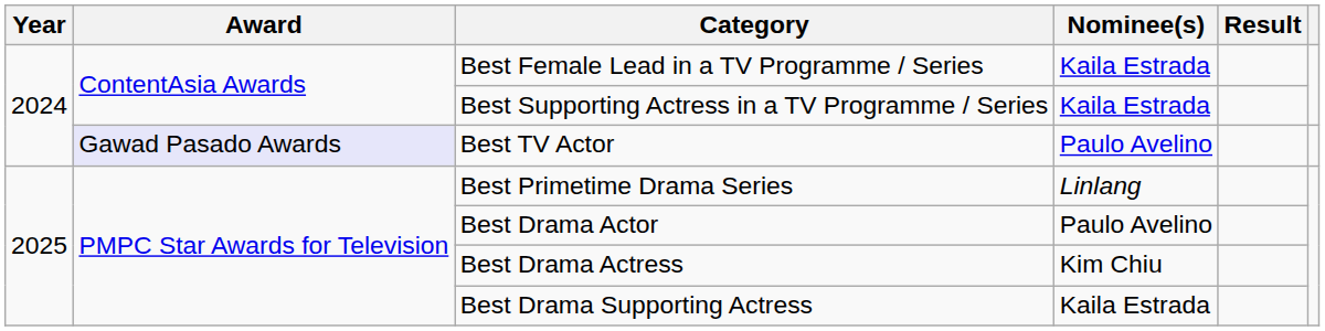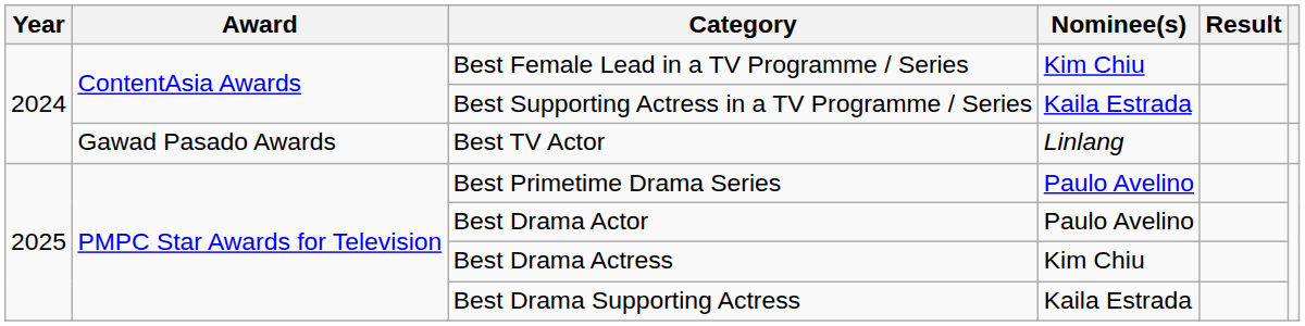 <table class="wikitable">
 <tr>
 <th>Year</th>
 <th>Award</th>
 <th>Category</th>
 <th>Nominee(s)</th>
 <th>Result</th>
 <th></th>
 </tr>
 <tr>
 <td rowspan="3">2024</td>
 <td rowspan="2"><a href='#'>ContentAsia Awards</a></td>
 <td>Best Female Lead in a TV Programme / Series</td>
-<td><a href='#'>Kaila Estrada</a></td>
+<td><a href='#'>Kim Chiu</a></td>
 <td></td>
 <td rowspan="2"></td>
 </tr>
 <tr>
 <td>Best Supporting Actress in a TV Programme / Series</td>
 <td><a href='#'>Kaila Estrada</a></td>
 <td></td>
 </tr>
 <tr>
-<td rowspan="1" style="background: lavender;">Gawad Pasado Awards</td>
+<td rowspan="1">Gawad Pasado Awards</td>
 <td>Best TV Actor</td>
-<td><a href='#'>Paulo Avelino</a></td>
+<td><em>Linlang</em></td>
 <td></td>
 <td rowspan="1"></td>
 </tr>
 <tr>
 <td rowspan="4">2025</td>
 <td rowspan="4"><a href='#'>PMPC Star Awards for Television</a></td>
 <td>Best Primetime Drama Series</td>
-<td><em>Linlang</em></td>
+<td><a href='#'>Paulo Avelino</a></td>
 <td></td>
 <td rowspan="4"></td>
 </tr>
 <tr>
 <td>Best Drama Actor</td>
 <td>Paulo Avelino</td>
 <td></td>
 </tr>
 <tr>
 <td>Best Drama Actress</td>
 <td>Kim Chiu</td>
 <td></td>
 </tr>
 <tr>
 <td>Best Drama Supporting Actress</td>
 <td>Kaila Estrada</td>
 <td></td>
 </tr>
 </table>
